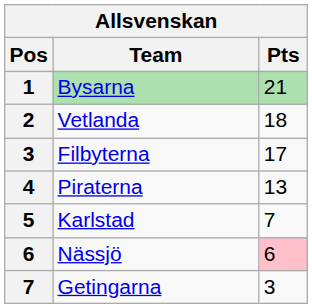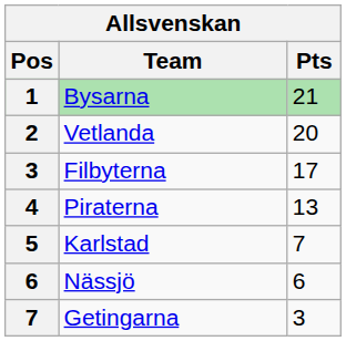 <table class="wikitable">
 <tr>
 <th colspan="3">Allsvenskan</th>
 </tr>
 <tr>
 <th width=20>Pos</th>
 <th width=150>Team</th>
 <th width=30>Pts</th>
 </tr>
 <tr style="background:#ACE1AF;">
 <th>1</th>
 <td><a href='#'>Bysarna</a></td>
 <td>21</td>
 </tr>
 <tr>
 <th>2</th>
 <td><a href='#'>Vetlanda</a></td>
-<td>18</td>
+<td>20</td>
 </tr>
 <tr>
 <th>3</th>
 <td><a href='#'>Filbyterna</a></td>
 <td>17</td>
 </tr>
 <tr>
 <th>4</th>
 <td><a href='#'>Piraterna</a></td>
 <td>13</td>
 </tr>
 <tr>
 <th>5</th>
 <td><a href='#'>Karlstad</a></td>
 <td>7</td>
 </tr>
 <tr>
 <th>6</th>
 <td><a href='#'>Nässjö</a></td>
-<td style="background: pink;">6</td>
+<td>6</td>
 </tr>
 <tr>
 <th>7</th>
 <td><a href='#'>Getingarna</a></td>
 <td>3</td>
 </tr>
 </table>
